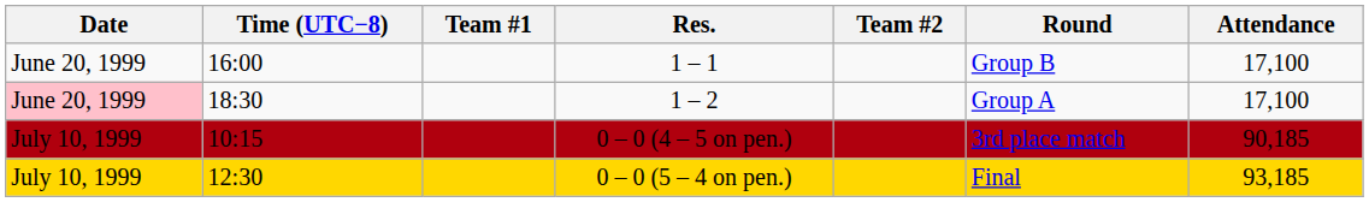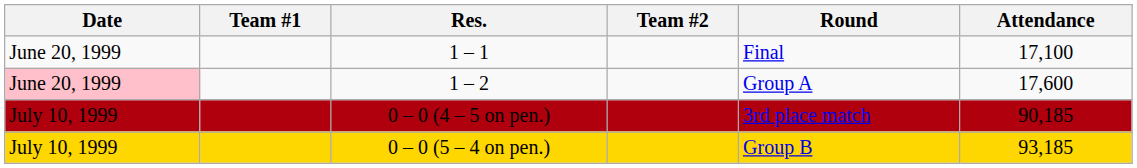 <table class="wikitable sortable" style="text-align:left; width:57%;">
 <tr>
 <th>Date</th>
-<th>Time (<a href='#'>UTC−8</a>)</th>
 <th>Team #1</th>
 <th>Res.</th>
 <th>Team #2</th>
 <th>Round</th>
 <th>Attendance</th>
 </tr>
 <tr>
 <td>June 20, 1999</td>
-<td>16:00</td>
 <td></td>
 <td style="text-align:center;">1 – 1</td>
 <td></td>
-<td><a href='#'>Group B</a></td>
+<td><a href='#'>Final</a></td>
 <td style="text-align:center;">17,100</td>
 </tr>
 <tr>
 <td style="background: pink;">June 20, 1999</td>
-<td>18:30</td>
 <td></td>
 <td style="text-align:center;">1 – 2</td>
 <td></td>
 <td><a href='#'>Group A</a></td>
-<td style="text-align:center;">17,100</td>
+<td style="text-align:center;">17,600</td>
 </tr>
 <tr bgcolor=bronze>
 <td>July 10, 1999</td>
-<td>10:15</td>
 <td></td>
 <td style="text-align:center;">0 – 0 (4 – 5 on pen.)</td>
 <td></td>
 <td><a href='#'>3rd place match</a></td>
 <td style="text-align:center;">90,185</td>
 </tr>
 <tr bgcolor=gold>
 <td>July 10, 1999</td>
-<td>12:30</td>
 <td></td>
 <td style="text-align:center;">0 – 0 (5 – 4 on pen.)</td>
 <td></td>
-<td><a href='#'>Final</a></td>
+<td><a href='#'>Group B</a></td>
 <td style="text-align:center;">93,185</td>
 </tr>
 </table>
